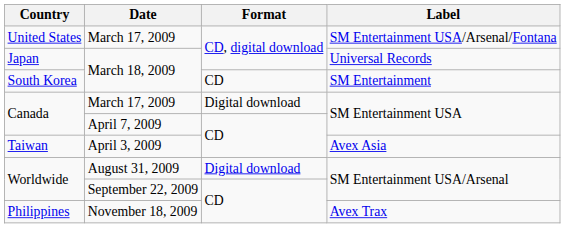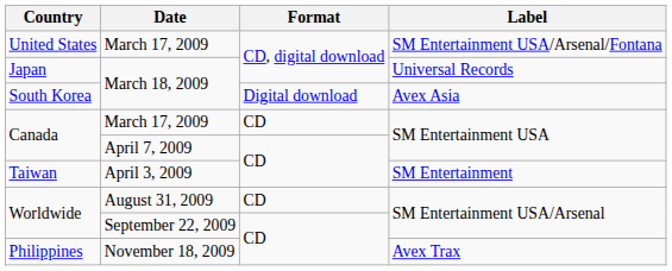 <table class="wikitable">
 <tr>
 <th>Country</th>
 <th>Date</th>
 <th>Format</th>
 <th>Label</th>
 </tr>
 <tr>
 <td><a href='#'>United States</a></td>
 <td>March 17, 2009</td>
 <td rowspan="2"><a href='#'>CD</a>, <a href='#'>digital download</a></td>
 <td><a href='#'>SM Entertainment USA</a>/Arsenal/<a href='#'>Fontana</a></td>
 </tr>
 <tr>
 <td><a href='#'>Japan</a></td>
 <td rowspan="2">March 18, 2009</td>
 <td><a href='#'>Universal Records</a></td>
 </tr>
 <tr>
 <td><a href='#'>South Korea</a></td>
-<td>CD</td>
-<td><a href='#'>SM Entertainment</a></td>
+<td><a href='#'>Digital download</a></td>
+<td><a href='#'>Avex Asia</a></td>
 </tr>
 <tr>
 <td rowspan="2">Canada</td>
 <td>March 17, 2009</td>
-<td>Digital download</td>
+<td>CD</td>
 <td rowspan="2">SM Entertainment USA</td>
 </tr>
 <tr>
 <td>April 7, 2009</td>
 <td rowspan="2">CD</td>
 </tr>
 <tr>
 <td><a href='#'>Taiwan</a></td>
 <td>April 3, 2009</td>
-<td><a href='#'>Avex Asia</a></td>
+<td><a href='#'>SM Entertainment</a></td>
 </tr>
 <tr>
 <td rowspan="2">Worldwide</td>
 <td>August 31, 2009</td>
-<td><a href='#'>Digital download</a></td>
+<td>CD</td>
 <td rowspan="2">SM Entertainment USA/Arsenal</td>
 </tr>
 <tr>
 <td>September 22, 2009</td>
 <td rowspan="2">CD</td>
 </tr>
 <tr>
 <td><a href='#'>Philippines</a></td>
 <td>November 18, 2009</td>
 <td><a href='#'>Avex Trax</a></td>
 </tr>
 </table>
